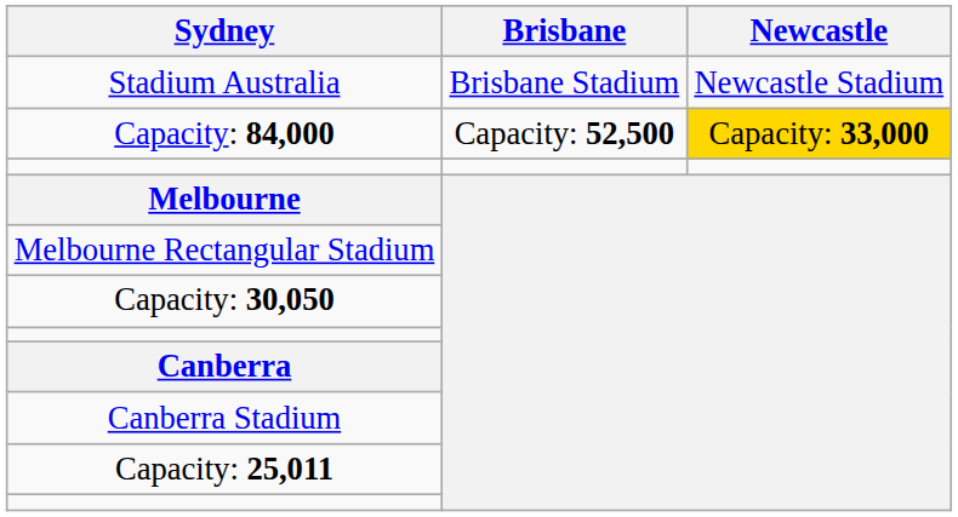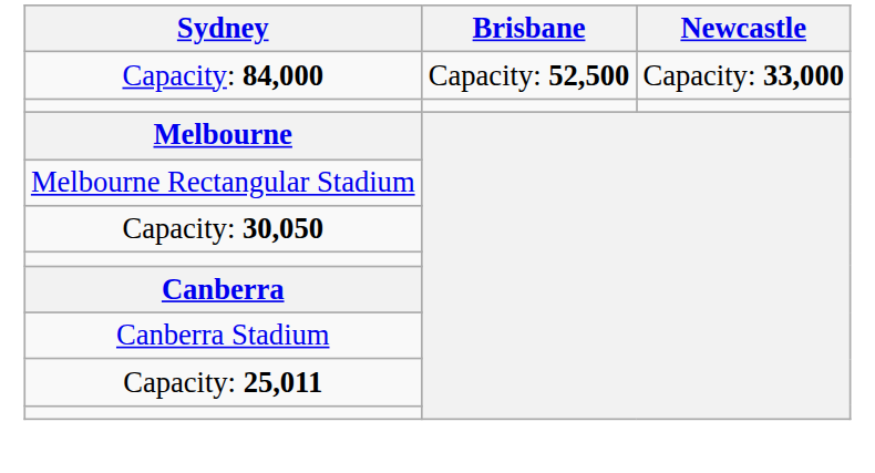 <table class="wikitable" style="margin:1em auto; text-align:center;">
 <tr>
 <th><a href='#'>Sydney</a></th>
 <th><a href='#'>Brisbane</a></th>
 <th><a href='#'>Newcastle</a></th>
 </tr>
 <tr>
-<td><a href='#'>Stadium Australia</a></td>
-<td><a href='#'>Brisbane Stadium</a></td>
-<td><a href='#'>Newcastle Stadium</a></td>
-</tr>
-<tr>
 <td><a href='#'>Capacity</a>: <strong>84,000</strong></td>
 <td>Capacity: <strong>52,500</strong></td>
-<td style="background: gold;">Capacity: <strong>33,000</strong></td>
+<td>Capacity: <strong>33,000</strong></td>
 </tr>
 <tr>
 <td></td>
 <td></td>
 <td></td>
 </tr>
 <tr>
 <th><a href='#'>Melbourne</a></th>
 <th rowspan=8 colspan=2></th>
 </tr>
 <tr>
 <td><a href='#'>Melbourne Rectangular Stadium</a></td>
 </tr>
 <tr>
 <td>Capacity: <strong>30,050</strong></td>
 </tr>
 <tr>
 <td></td>
 </tr>
 <tr>
 <th><a href='#'>Canberra</a></th>
 </tr>
 <tr>
 <td><a href='#'>Canberra Stadium</a></td>
 </tr>
 <tr>
 <td>Capacity: <strong>25,011</strong></td>
 </tr>
 <tr>
 <td></td>
 </tr>
 </table>
